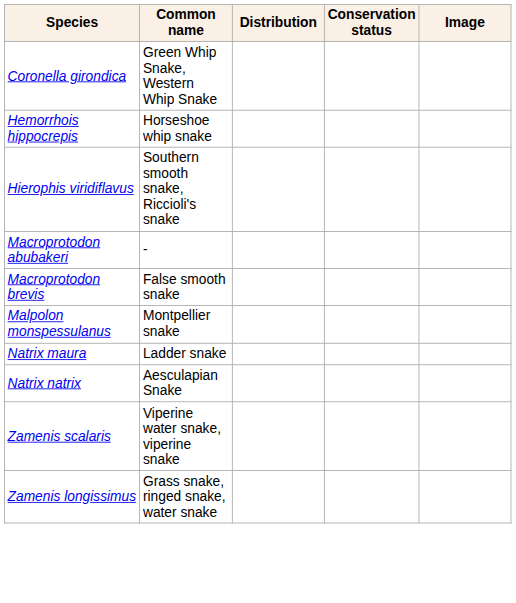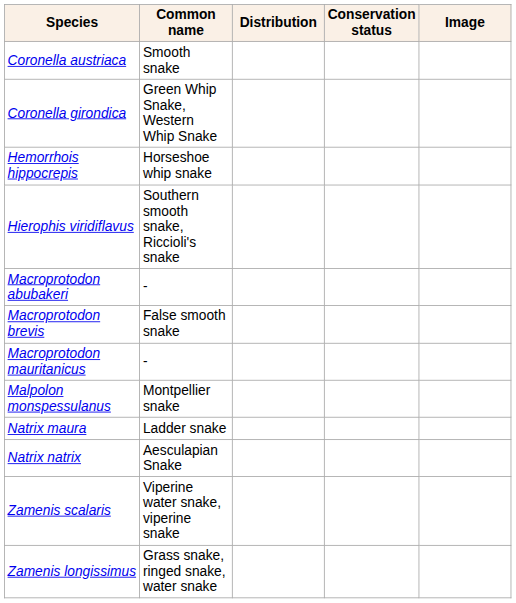 <table class="wikitable" style="background:#fff;" class="sortable wikitable">
 <tr>
 <th style="background:Linen; color:Black; width:150px;" px>Species</th>
 <th style="background:Linen; color:Black; width:100px;" px>Common name</th>
 <th style="background:Linen; color:Black; width:100px;" px>Distribution</th>
 <th style="background:Linen; color:Black; width:90px;" px>Conservation status</th>
 <th style="background:Linen; color:Black; width:100px;" px>Image</th>
+</tr>
+<tr>
+<td><em><a href='#'>Coronella austriaca</a></em></td>
+<td>Smooth snake</td>
+<td></td>
+<td></td>
+<td></td>
 </tr>
 <tr>
 <td><em><a href='#'>Coronella girondica</a></em></td>
 <td>Green Whip Snake, Western Whip Snake</td>
 <td></td>
 <td></td>
 <td></td>
 </tr>
 <tr>
 <td><em><a href='#'>Hemorrhois hippocrepis</a></em></td>
 <td>Horseshoe whip snake</td>
 <td></td>
 <td></td>
 <td></td>
 </tr>
 <tr>
 <td><em><a href='#'>Hierophis viridiflavus</a></em></td>
 <td>Southern smooth snake, Riccioli's snake</td>
 <td></td>
 <td></td>
 <td></td>
 </tr>
 <tr>
 <td><em><a href='#'>Macroprotodon abubakeri</a></em></td>
 <td>-</td>
 <td></td>
 <td></td>
 <td></td>
 </tr>
 <tr>
 <td><em><a href='#'>Macroprotodon brevis</a></em></td>
 <td>False smooth snake</td>
+<td></td>
+<td></td>
+<td></td>
+</tr>
+<tr>
+<td><em><a href='#'>Macroprotodon mauritanicus</a></em></td>
+<td>-</td>
 <td></td>
 <td></td>
 <td></td>
 </tr>
 <tr>
 <td><em><a href='#'>Malpolon monspessulanus</a></em></td>
 <td>Montpellier snake</td>
 <td></td>
 <td></td>
 <td></td>
 </tr>
 <tr>
 <td><em><a href='#'>Natrix maura</a></em></td>
 <td>Ladder snake</td>
 <td></td>
 <td></td>
 <td></td>
 </tr>
 <tr>
 <td><em><a href='#'>Natrix natrix</a></em></td>
 <td>Aesculapian Snake</td>
 <td></td>
 <td></td>
 <td></td>
 </tr>
 <tr>
 <td><em><a href='#'>Zamenis scalaris</a></em></td>
 <td>Viperine water snake, viperine snake</td>
 <td></td>
 <td></td>
 <td></td>
 </tr>
 <tr>
 <td><em><a href='#'>Zamenis longissimus</a></em></td>
 <td>Grass snake, ringed snake, water snake</td>
 <td></td>
 <td></td>
 <td></td>
 </tr>
 </table>
